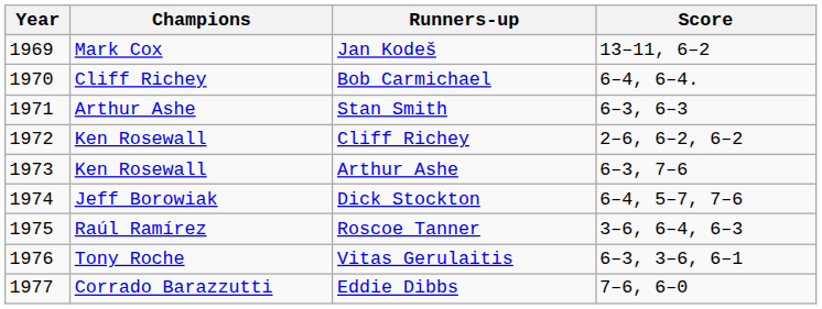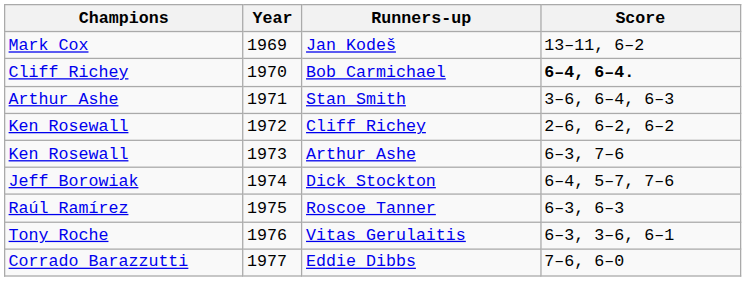 <table class="wikitable">
 <tr>
+<th style="width:180px">Champions</th>
 <th style="width:40px">Year</th>
-<th style="width:180px">Champions</th>
 <th style="width:180px">Runners-up</th>
 <th style="width:150px" class="unsortable">Score</th>
 </tr>
 <tr>
+<td> <a href='#'>Mark Cox</a></td>
 <td>1969</td>
-<td> <a href='#'>Mark Cox</a></td>
 <td> <a href='#'>Jan Kodeš</a></td>
 <td>13–11, 6–2</td>
 </tr>
 <tr>
+<td> <a href='#'>Cliff Richey</a></td>
 <td>1970</td>
-<td> <a href='#'>Cliff Richey</a></td>
 <td> <a href='#'>Bob Carmichael</a></td>
-<td>6–4, 6–4.</td>
+<td><strong>6–4, 6–4.</strong></td>
 </tr>
 <tr>
+<td> <a href='#'>Arthur Ashe</a></td>
 <td>1971</td>
-<td> <a href='#'>Arthur Ashe</a></td>
 <td> <a href='#'>Stan Smith</a></td>
-<td>6–3, 6–3</td>
+<td>3–6, 6–4, 6–3</td>
 </tr>
 <tr>
+<td> <a href='#'>Ken Rosewall</a></td>
 <td>1972</td>
-<td> <a href='#'>Ken Rosewall</a></td>
 <td> <a href='#'>Cliff Richey</a></td>
 <td>2–6, 6–2, 6–2</td>
 </tr>
 <tr>
+<td>  <a href='#'>Ken Rosewall</a></td>
 <td>1973</td>
-<td>  <a href='#'>Ken Rosewall</a></td>
 <td> <a href='#'>Arthur Ashe</a></td>
 <td>6–3, 7–6</td>
 </tr>
 <tr>
+<td>  <a href='#'>Jeff Borowiak</a></td>
 <td>1974</td>
-<td>  <a href='#'>Jeff Borowiak</a></td>
 <td> <a href='#'>Dick Stockton</a></td>
 <td>6–4, 5–7, 7–6</td>
 </tr>
 <tr>
+<td>  <a href='#'>Raúl Ramírez</a></td>
 <td>1975</td>
-<td>  <a href='#'>Raúl Ramírez</a></td>
 <td> <a href='#'>Roscoe Tanner</a></td>
-<td>3–6, 6–4, 6–3</td>
+<td>6–3, 6–3</td>
 </tr>
 <tr>
+<td>  <a href='#'>Tony Roche</a></td>
 <td>1976</td>
-<td>  <a href='#'>Tony Roche</a></td>
 <td> <a href='#'>Vitas Gerulaitis</a></td>
 <td>6–3, 3–6, 6–1</td>
 </tr>
 <tr>
+<td>  <a href='#'>Corrado Barazzutti</a></td>
 <td>1977</td>
-<td>  <a href='#'>Corrado Barazzutti</a></td>
 <td> <a href='#'>Eddie Dibbs</a></td>
 <td>7–6, 6–0</td>
 </tr>
 </table>
